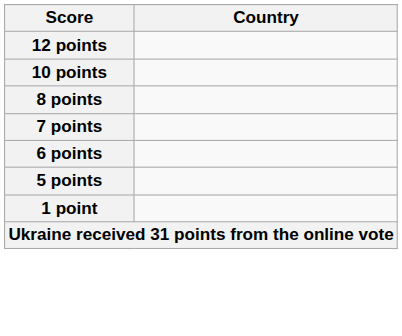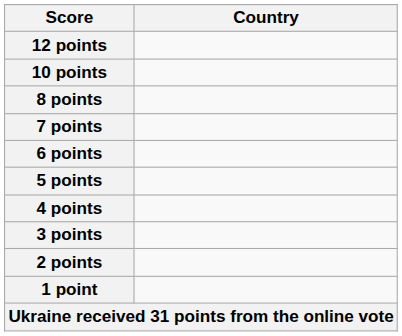 <table class="wikitable">
 <tr>
 </tr>
 <tr>
 <th scope="col" width="33%">Score</th>
 <th scope="col">Country</th>
 </tr>
 <tr>
 <th scope="row">12 points</th>
 <td></td>
 </tr>
 <tr>
 <th scope="row">10 points</th>
 <td></td>
 </tr>
 <tr>
 <th scope="row">8 points</th>
 <td></td>
 </tr>
 <tr>
 <th scope="row">7 points</th>
 <td></td>
 </tr>
 <tr>
 <th scope="row">6 points</th>
 <td></td>
 </tr>
 <tr>
 <th scope="row">5 points</th>
 <td></td>
 </tr>
 <tr>
+<th scope="row">4 points</th>
+<td></td>
+</tr>
+<tr>
+<th scope="row">3 points</th>
+<td></td>
+</tr>
+<tr>
+<th scope="row">2 points</th>
+<td></td>
+</tr>
+<tr>
 <th scope="row">1 point</th>
 <td></td>
 </tr>
 <tr>
 <th colspan="2">Ukraine received 31 points from the online vote</th>
 </tr>
 </table>
